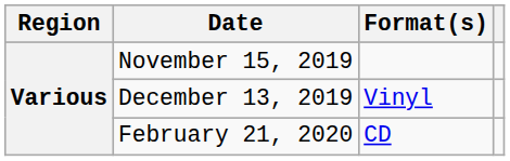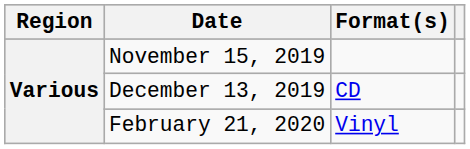 <table class="wikitable plainrowheaders">
 <tr>
 <th scope="col">Region</th>
 <th scope="col">Date</th>
 <th scope="col">Format(s)</th>
 <th scope="col"></th>
 </tr>
 <tr>
 <th rowspan="3" scope="row">Various</th>
 <td>November 15, 2019</td>
 <td></td>
 <td align="center"></td>
 </tr>
 <tr>
 <td>December 13, 2019</td>
-<td><a href='#'>Vinyl</a></td>
+<td><a href='#'>CD</a></td>
 <td align="center"></td>
 </tr>
 <tr>
 <td>February 21, 2020</td>
-<td><a href='#'>CD</a></td>
+<td><a href='#'>Vinyl</a></td>
 <td align="center"></td>
 </tr>
 </table>
